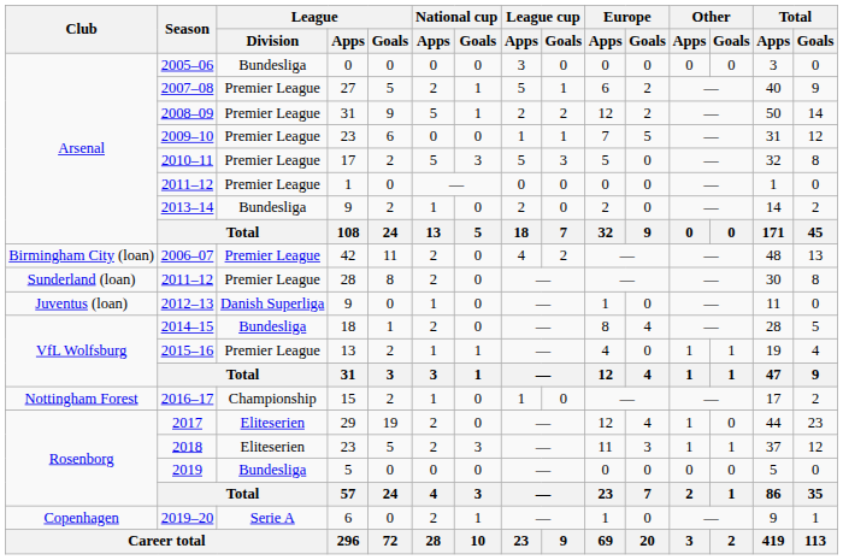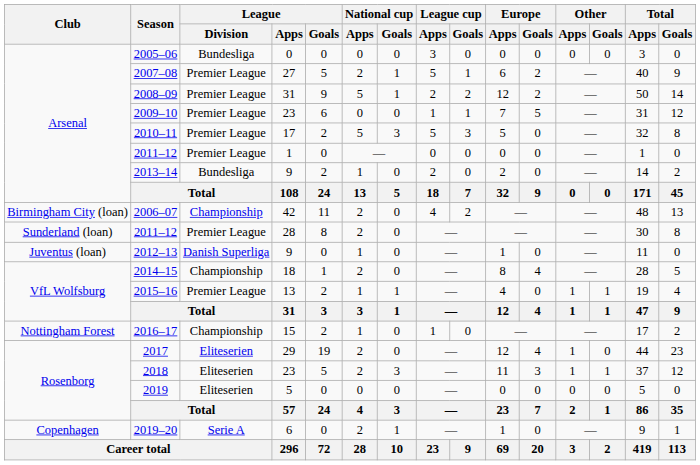 <table class=wikitable style=text-align:center>
 <tr>
 <th rowspan="2">Club</th>
 <th rowspan="2">Season</th>
 <th colspan="3">League</th>
 <th colspan="2">National cup</th>
 <th colspan="2">League cup</th>
 <th colspan="2">Europe</th>
 <th colspan=2>Other</th>
 <th colspan="2">Total</th>
 </tr>
 <tr>
 <th>Division</th>
 <th>Apps</th>
 <th>Goals</th>
 <th>Apps</th>
 <th>Goals</th>
 <th>Apps</th>
 <th>Goals</th>
 <th>Apps</th>
 <th>Goals</th>
 <th>Apps</th>
 <th>Goals</th>
 <th>Apps</th>
 <th>Goals</th>
 </tr>
 <tr>
 <td rowspan="8"><a href='#'>Arsenal</a></td>
 <td><a href='#'>2005–06</a></td>
 <td>Bundesliga</td>
 <td>0</td>
 <td>0</td>
 <td>0</td>
 <td>0</td>
 <td>3</td>
 <td>0</td>
 <td>0</td>
 <td>0</td>
 <td>0</td>
 <td>0</td>
 <td>3</td>
 <td>0</td>
 </tr>
 <tr>
 <td><a href='#'>2007–08</a></td>
 <td>Premier League</td>
 <td>27</td>
 <td>5</td>
 <td>2</td>
 <td>1</td>
 <td>5</td>
 <td>1</td>
 <td>6</td>
 <td>2</td>
 <td colspan="2">—</td>
 <td>40</td>
 <td>9</td>
 </tr>
 <tr>
 <td><a href='#'>2008–09</a></td>
 <td>Premier League</td>
 <td>31</td>
 <td>9</td>
 <td>5</td>
 <td>1</td>
 <td>2</td>
 <td>2</td>
 <td>12</td>
 <td>2</td>
 <td colspan="2">—</td>
 <td>50</td>
 <td>14</td>
 </tr>
 <tr>
 <td><a href='#'>2009–10</a></td>
 <td>Premier League</td>
 <td>23</td>
 <td>6</td>
 <td>0</td>
 <td>0</td>
 <td>1</td>
 <td>1</td>
 <td>7</td>
 <td>5</td>
 <td colspan="2">—</td>
 <td>31</td>
 <td>12</td>
 </tr>
 <tr>
 <td><a href='#'>2010–11</a></td>
 <td>Premier League</td>
 <td>17</td>
 <td>2</td>
 <td>5</td>
 <td>3</td>
 <td>5</td>
 <td>3</td>
 <td>5</td>
 <td>0</td>
 <td colspan="2">—</td>
 <td>32</td>
 <td>8</td>
 </tr>
 <tr>
 <td><a href='#'>2011–12</a></td>
 <td>Premier League</td>
 <td>1</td>
 <td>0</td>
 <td colspan="2">—</td>
 <td>0</td>
 <td>0</td>
 <td>0</td>
 <td>0</td>
 <td colspan="2">—</td>
 <td>1</td>
 <td>0</td>
 </tr>
 <tr>
 <td><a href='#'>2013–14</a></td>
 <td>Bundesliga</td>
 <td>9</td>
 <td>2</td>
 <td>1</td>
 <td>0</td>
 <td>2</td>
 <td>0</td>
 <td>2</td>
 <td>0</td>
 <td colspan="2">—</td>
 <td>14</td>
 <td>2</td>
 </tr>
 <tr>
 <th colspan="2">Total</th>
 <th>108</th>
 <th>24</th>
 <th>13</th>
 <th>5</th>
 <th>18</th>
 <th>7</th>
 <th>32</th>
 <th>9</th>
 <th>0</th>
 <th>0</th>
 <th>171</th>
 <th>45</th>
 </tr>
 <tr>
 <td><a href='#'>Birmingham City</a> (loan)</td>
 <td><a href='#'>2006–07</a></td>
-<td><a href='#'>Premier League</a></td>
+<td><a href='#'>Championship</a></td>
 <td>42</td>
 <td>11</td>
 <td>2</td>
 <td>0</td>
 <td>4</td>
 <td>2</td>
 <td colspan="2">—</td>
 <td colspan="2">—</td>
 <td>48</td>
 <td>13</td>
 </tr>
 <tr>
 <td><a href='#'>Sunderland</a> (loan)</td>
 <td><a href='#'>2011–12</a></td>
 <td>Premier League</td>
 <td>28</td>
 <td>8</td>
 <td>2</td>
 <td>0</td>
 <td colspan="2">—</td>
 <td colspan="2">—</td>
 <td colspan="2">—</td>
 <td>30</td>
 <td>8</td>
 </tr>
 <tr>
 <td><a href='#'>Juventus</a> (loan)</td>
 <td><a href='#'>2012–13</a></td>
 <td><a href='#'>Danish Superliga</a></td>
 <td>9</td>
 <td>0</td>
 <td>1</td>
 <td>0</td>
 <td colspan="2">—</td>
 <td>1</td>
 <td>0</td>
 <td colspan="2">—</td>
 <td>11</td>
 <td>0</td>
 </tr>
 <tr>
 <td rowspan="3"><a href='#'>VfL Wolfsburg</a></td>
 <td><a href='#'>2014–15</a></td>
-<td><a href='#'>Bundesliga</a></td>
+<td>Championship</td>
 <td>18</td>
 <td>1</td>
 <td>2</td>
 <td>0</td>
 <td colspan="2">—</td>
 <td>8</td>
 <td>4</td>
 <td colspan="2">—</td>
 <td>28</td>
 <td>5</td>
 </tr>
 <tr>
 <td><a href='#'>2015–16</a></td>
 <td>Premier League</td>
 <td>13</td>
 <td>2</td>
 <td>1</td>
 <td>1</td>
 <td colspan="2">—</td>
 <td>4</td>
 <td>0</td>
 <td>1</td>
 <td>1</td>
 <td>19</td>
 <td>4</td>
 </tr>
 <tr>
 <th colspan="2">Total</th>
 <th>31</th>
 <th>3</th>
 <th>3</th>
 <th>1</th>
 <th colspan="2">—</th>
 <th>12</th>
 <th>4</th>
 <th>1</th>
 <th>1</th>
 <th>47</th>
 <th>9</th>
 </tr>
 <tr>
 <td><a href='#'>Nottingham Forest</a></td>
 <td><a href='#'>2016–17</a></td>
 <td>Championship</td>
 <td>15</td>
 <td>2</td>
 <td>1</td>
 <td>0</td>
 <td>1</td>
 <td>0</td>
 <td colspan="2">—</td>
 <td colspan="2">—</td>
 <td>17</td>
 <td>2</td>
 </tr>
 <tr>
 <td rowspan="4"><a href='#'>Rosenborg</a></td>
 <td><a href='#'>2017</a></td>
 <td><a href='#'>Eliteserien</a></td>
 <td>29</td>
 <td>19</td>
 <td>2</td>
 <td>0</td>
 <td colspan="2">—</td>
 <td>12</td>
 <td>4</td>
 <td>1</td>
 <td>0</td>
 <td>44</td>
 <td>23</td>
 </tr>
 <tr>
 <td><a href='#'>2018</a></td>
 <td>Eliteserien</td>
 <td>23</td>
 <td>5</td>
 <td>2</td>
 <td>3</td>
 <td colspan="2">—</td>
 <td>11</td>
 <td>3</td>
 <td>1</td>
 <td>1</td>
 <td>37</td>
 <td>12</td>
 </tr>
 <tr>
 <td><a href='#'>2019</a></td>
-<td><a href='#'>Bundesliga</a></td>
+<td>Eliteserien</td>
 <td>5</td>
 <td>0</td>
 <td>0</td>
 <td>0</td>
 <td colspan="2">—</td>
 <td>0</td>
 <td>0</td>
 <td>0</td>
 <td>0</td>
 <td>5</td>
 <td>0</td>
 </tr>
 <tr>
 <th colspan="2">Total</th>
 <th>57</th>
 <th>24</th>
 <th>4</th>
 <th>3</th>
 <th colspan="2">—</th>
 <th>23</th>
 <th>7</th>
 <th>2</th>
 <th>1</th>
 <th>86</th>
 <th>35</th>
 </tr>
 <tr>
 <td><a href='#'>Copenhagen</a></td>
 <td><a href='#'>2019–20</a></td>
 <td><a href='#'>Serie A</a></td>
 <td>6</td>
 <td>0</td>
 <td>2</td>
 <td>1</td>
 <td colspan="2">—</td>
 <td>1</td>
 <td>0</td>
 <td colspan="2">—</td>
 <td>9</td>
 <td>1</td>
 </tr>
 <tr>
 <th colspan="3">Career total</th>
 <th>296</th>
 <th>72</th>
 <th>28</th>
 <th>10</th>
 <th>23</th>
 <th>9</th>
 <th>69</th>
 <th>20</th>
 <th>3</th>
 <th>2</th>
 <th>419</th>
 <th>113</th>
 </tr>
 </table>
